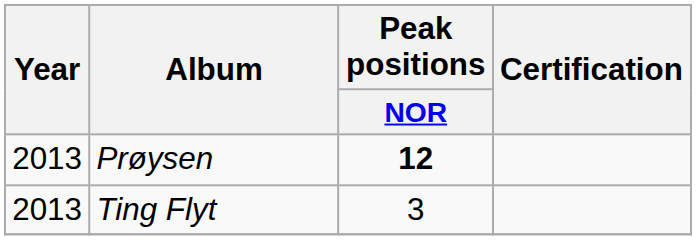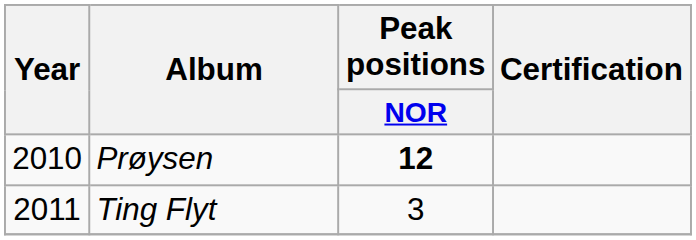 <table class="wikitable">
 <tr>
 <th align="center" rowspan="2" width="10">Year</th>
 <th align="center" rowspan="2" width="120">Album</th>
 <th align="center" colspan="1" width="20">Peak positions</th>
 <th align="center" rowspan="2" width="70">Certification</th>
 </tr>
 <tr>
 <th scope="col" style="width:3em;font-size:90%;"><a href='#'>NOR</a><br></th>
 </tr>
 <tr>
-<td style="text-align:center;">2013</td>
+<td style="text-align:center;">2010</td>
 <td><em>Prøysen</em></td>
 <td style="text-align:center;"><strong>12</strong></td>
 <td></td>
 </tr>
 <tr>
-<td style="text-align:center;">2013</td>
+<td style="text-align:center;">2011</td>
 <td><em>Ting Flyt</em></td>
 <td style="text-align:center;">3</td>
 <td></td>
 </tr>
 <tr>
 </tr>
 </table>
